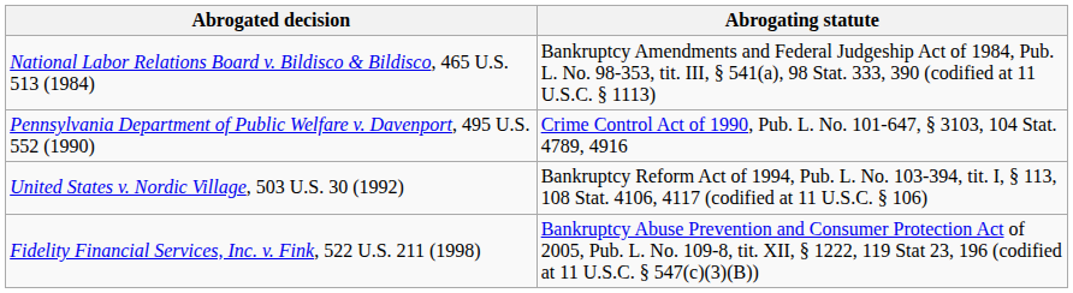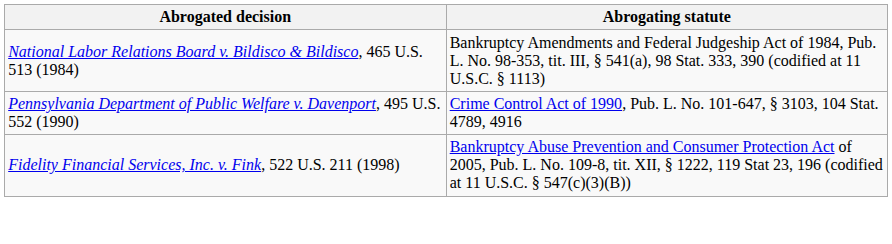 <table class="wikitable" style="width:100%; margin:auto;">
 <tr>
 <th style="width:50%;">Abrogated decision</th>
 <th style="width:50%;">Abrogating statute</th>
 </tr>
 <tr>
 <td><em><a href='#'>National Labor Relations Board v. Bildisco & Bildisco</a></em>, 465 U.S. 513 (1984)</td>
 <td>Bankruptcy Amendments and Federal Judgeship Act of 1984, Pub. L. No. 98-353, tit. III, § 541(a), 98 Stat. 333, 390 (codified at 11 U.S.C. § 1113)</td>
 </tr>
 <tr>
 <td><em><a href='#'>Pennsylvania Department of Public Welfare v. Davenport</a></em>, 495 U.S. 552 (1990)</td>
 <td><a href='#'>Crime Control Act of 1990</a>, Pub. L. No. 101-647, § 3103, 104 Stat. 4789, 4916</td>
 </tr>
 <tr>
-<td><em><a href='#'>United States v. Nordic Village</a></em>, 503 U.S. 30 (1992)</td>
-<td>Bankruptcy Reform Act of 1994, Pub. L. No. 103-394, tit. I, § 113, 108 Stat. 4106, 4117 (codified at 11 U.S.C. § 106)</td>
-</tr>
-<tr>
 <td><em><a href='#'>Fidelity Financial Services, Inc. v. Fink</a></em>, 522 U.S. 211 (1998)</td>
 <td><a href='#'>Bankruptcy Abuse Prevention and Consumer Protection Act</a> of 2005, Pub. L. No. 109-8, tit. XII, § 1222, 119 Stat 23, 196 (codified at 11 U.S.C. § 547(c)(3)(B))</td>
 </tr>
 </table>
